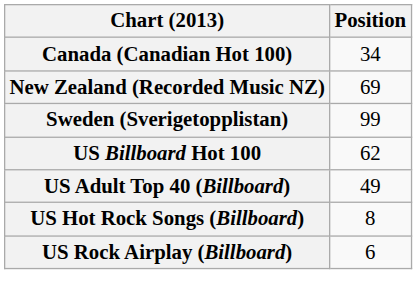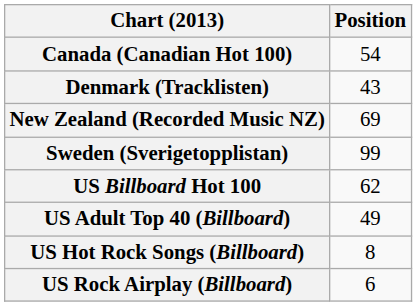 <table class="wikitable plainrowheaders sortable" style="text-align:center;">
 <tr>
 <th>Chart (2013)</th>
 <th>Position</th>
 </tr>
 <tr>
 <th scope="row">Canada (Canadian Hot 100)</th>
-<td style="text-align:center;">34</td>
+<td style="text-align:center;">54</td>
+</tr>
+<tr>
+<th scope="row">Denmark (Tracklisten)</th>
+<td style="text-align:center;">43</td>
 </tr>
 <tr>
 <th scope="row">New Zealand (Recorded Music NZ)</th>
 <td style="text-align:center;">69</td>
 </tr>
 <tr>
 <th scope="row">Sweden (Sverigetopplistan)</th>
 <td style="text-align:center;">99</td>
 </tr>
 <tr>
 <th scope="row">US <em>Billboard</em> Hot 100</th>
 <td style="text-align:center;">62</td>
 </tr>
 <tr>
 <th scope="row">US Adult Top 40 (<em>Billboard</em>)</th>
 <td style="text-align:center;">49</td>
 </tr>
 <tr>
 <th scope="row">US Hot Rock Songs (<em>Billboard</em>)</th>
 <td style="text-align:center;">8</td>
 </tr>
 <tr>
 <th scope="row">US Rock Airplay (<em>Billboard</em>)</th>
 <td style="text-align:center;">6</td>
 </tr>
 </table>
